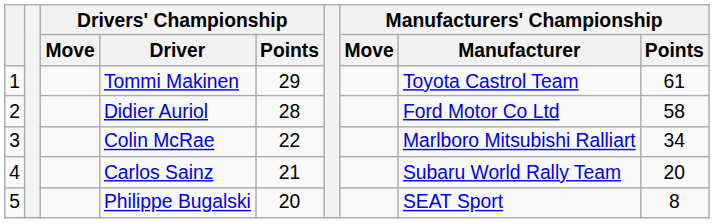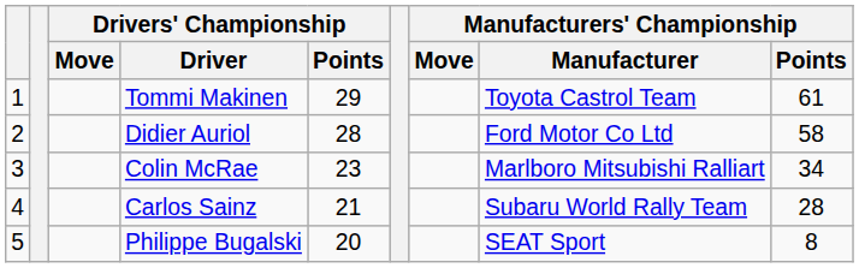 <table class="wikitable" style="font-size:85%;">
 <tr>
 <th rowspan="2"></th>
 <th rowspan="7" style="width:5px;"></th>
 <th colspan="3">Drivers' Championship</th>
 <th rowspan="7" style="width:5px;"></th>
 <th colspan="3" nowrap>Manufacturers' Championship</th>
 </tr>
 <tr>
 <th>Move</th>
 <th>Driver</th>
 <th>Points</th>
 <th>Move</th>
 <th>Manufacturer</th>
 <th>Points</th>
 </tr>
 <tr>
 <td align="center">1</td>
 <td align="center"></td>
 <td> <a href='#'>Tommi Makinen</a></td>
 <td align="center">29</td>
 <td align="center"></td>
 <td> <a href='#'>Toyota Castrol Team</a></td>
 <td align="center">61</td>
 </tr>
 <tr>
 <td align="center">2</td>
 <td align="center"></td>
 <td> <a href='#'>Didier Auriol</a></td>
 <td align="center">28</td>
 <td align="center"></td>
 <td> <a href='#'>Ford Motor Co Ltd</a></td>
 <td align="center">58</td>
 </tr>
 <tr>
 <td align="center">3</td>
 <td align="center"></td>
 <td> <a href='#'>Colin McRae</a></td>
-<td align="center">22</td>
+<td align="center">23</td>
 <td align="center"></td>
 <td> <a href='#'>Marlboro Mitsubishi Ralliart</a></td>
 <td align="center">34</td>
 </tr>
 <tr>
 <td align="center">4</td>
 <td align="center"></td>
 <td> <a href='#'>Carlos Sainz</a></td>
 <td align="center">21</td>
 <td align="center"></td>
 <td> <a href='#'>Subaru World Rally Team</a></td>
-<td align="center">20</td>
+<td align="center">28</td>
 </tr>
 <tr>
 <td align="center">5</td>
 <td align="center"></td>
 <td> <a href='#'>Philippe Bugalski</a></td>
 <td align="center">20</td>
 <td align="center"></td>
 <td> <a href='#'>SEAT Sport</a></td>
 <td align="center">8</td>
 </tr>
 </table>
